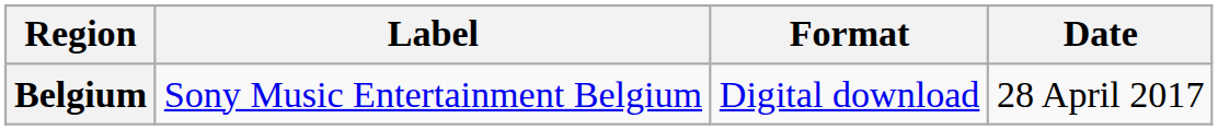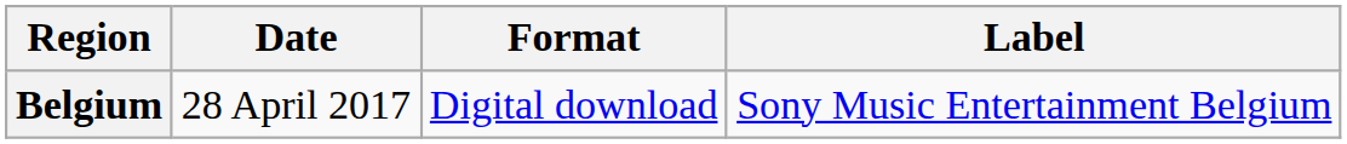 <table class="wikitable plainrowheaders" style="text-align:center">
 <tr>
 <th>Region</th>
+<th>Date</th>
+<th>Format</th>
 <th>Label</th>
-<th>Format</th>
-<th>Date</th>
 </tr>
 <tr>
 <th scope="row">Belgium</th>
+<td>28 April 2017</td>
+<td><a href='#'>Digital download</a></td>
 <td><a href='#'>Sony Music Entertainment Belgium</a></td>
-<td><a href='#'>Digital download</a></td>
-<td>28 April 2017</td>
 </tr>
 </table>
